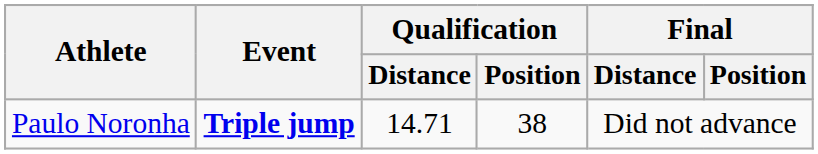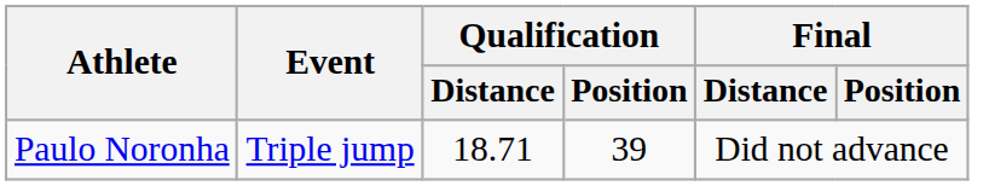 <table class="wikitable" style="font-size:90%">
 <tr>
 <th rowspan="2">Athlete</th>
 <th rowspan="2">Event</th>
 <th colspan="2">Qualification</th>
 <th colspan="2">Final</th>
 </tr>
 <tr style="font-size:95%">
 <th>Distance</th>
 <th>Position</th>
 <th>Distance</th>
 <th>Position</th>
 </tr>
 <tr align=center>
 <td align=left><a href='#'>Paulo Noronha</a></td>
-<td align=left><strong><a href='#'>Triple jump</a></strong></td>
-<td>14.71</td>
-<td>38</td>
+<td align=left><a href='#'>Triple jump</a></td>
+<td>18.71</td>
+<td>39</td>
 <td colspan=6>Did not advance</td>
 </tr>
 </table>
